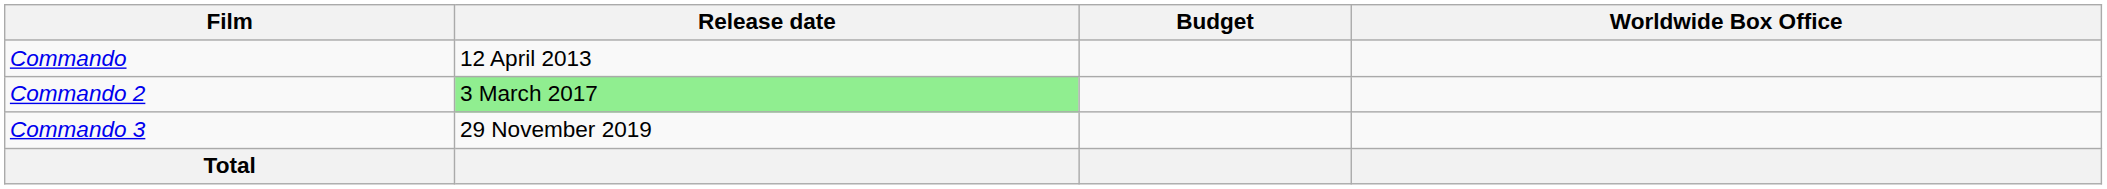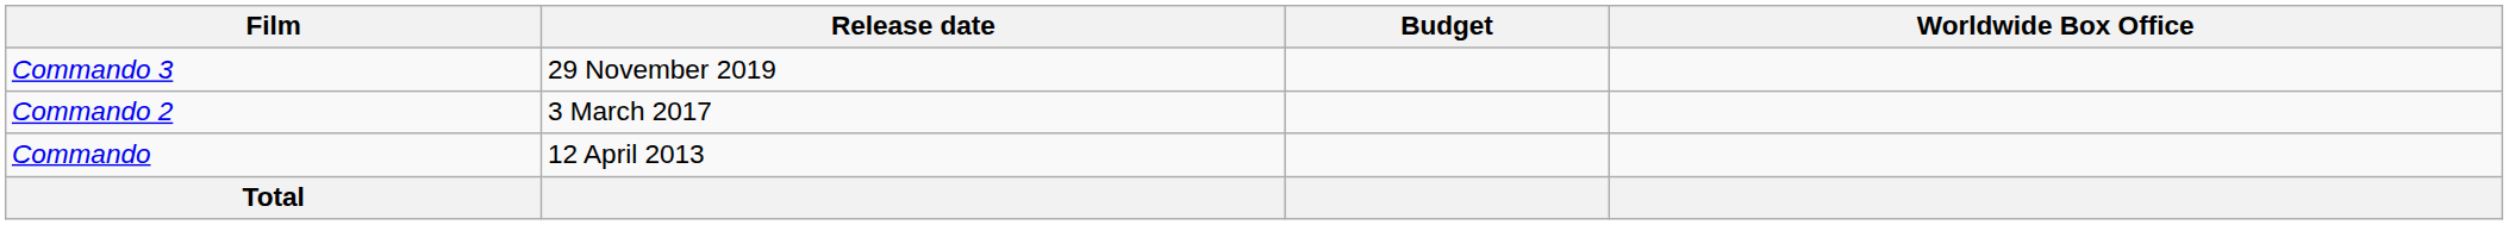 <table class="wikitable" style="width:75%;">
 <tr>
 <th style="text-align:centr;">Film</th>
 <th style="text-align:centr;">Release date</th>
 <th style="text-align:centr;">Budget</th>
 <th style="text-align:centr;">Worldwide Box Office</th>
 </tr>
 <tr>
-<td><em><a href='#'>Commando</a></em></td>
-<td>12 April 2013</td>
+<td><em><a href='#'>Commando 3</a></em></td>
+<td>29 November 2019</td>
 <td></td>
 <td></td>
 </tr>
 <tr>
 <td><em><a href='#'>Commando 2</a></em></td>
-<td style="background: lightgreen;">3 March 2017</td>
+<td>3 March 2017</td>
 <td></td>
 <td></td>
 </tr>
 <tr>
-<td><em><a href='#'>Commando 3</a></em></td>
-<td>29 November 2019</td>
+<td><em><a href='#'>Commando</a></em></td>
+<td>12 April 2013</td>
 <td></td>
 <td></td>
 </tr>
 <tr>
 <th>Total</th>
 <th></th>
 <th></th>
 <th></th>
 </tr>
 </table>
